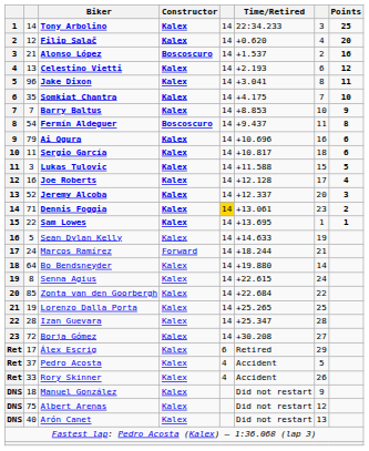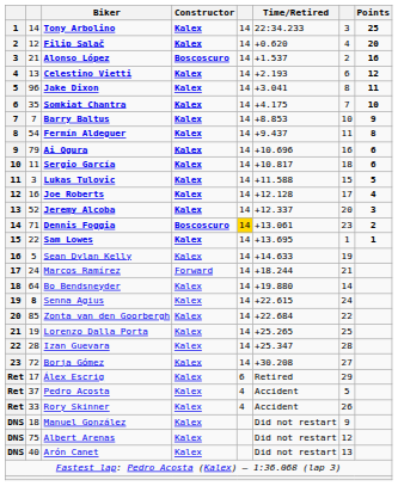 <table class="wikitable sortable" style="font-size: 85%;">
 <tr>
 <th scope="col"></th>
 <th scope="col"></th>
 <th scope="col">Biker</th>
 <th scope="col">Constructor</th>
 <th scope="col" class="unsortable"></th>
 <th scope="col" class="unsortable">Time/Retired</th>
 <th scope="col"></th>
 <th scope="col">Points</th>
 </tr>
 <tr>
 <th scope="row">1</th>
 <td align="center">14</td>
 <td> <strong><a href='#'>Tony Arbolino</a></strong></td>
 <td><strong><a href='#'>Kalex</a></strong></td>
 <td>14</td>
 <td>22:34.233</td>
 <td align="center">3</td>
 <td align="center"><strong>25</strong></td>
 </tr>
 <tr>
 <th scope="row">2</th>
 <td align="center">12</td>
 <td> <strong><a href='#'>Filip Salač</a></strong></td>
 <td><strong><a href='#'>Kalex</a></strong></td>
 <td>14</td>
 <td>+0.620</td>
 <td align="center">4</td>
 <td align="center"><strong>20</strong></td>
 </tr>
 <tr>
 <th scope="row">3</th>
 <td align="center">21</td>
 <td> <strong><a href='#'>Alonso López</a></strong></td>
 <td><strong><a href='#'>Boscoscuro</a></strong></td>
 <td>14</td>
 <td>+1.537</td>
 <td align="center">2</td>
 <td align="center"><strong>16</strong></td>
 </tr>
 <tr>
 <th scope="row">4</th>
 <td align="center">13</td>
 <td> <strong><a href='#'>Celestino Vietti</a></strong></td>
 <td><strong><a href='#'>Kalex</a></strong></td>
 <td>14</td>
 <td>+2.193</td>
 <td align="center">6</td>
 <td align="center"><strong>12</strong></td>
 </tr>
 <tr>
 <th scope="row">5</th>
 <td align="center">96</td>
 <td> <strong><a href='#'>Jake Dixon</a></strong></td>
 <td><strong><a href='#'>Kalex</a></strong></td>
 <td>14</td>
 <td>+3.041</td>
 <td align="center">8</td>
 <td align="center"><strong>11</strong></td>
 </tr>
 <tr>
 <th scope="row">6</th>
 <td align="center">35</td>
 <td> <strong><a href='#'>Somkiat Chantra</a></strong></td>
 <td><strong><a href='#'>Kalex</a></strong></td>
 <td>14</td>
 <td>+4.175</td>
 <td align="center">7</td>
 <td align="center"><strong>10</strong></td>
 </tr>
 <tr>
 <th scope="row">7</th>
 <td align="center">7</td>
 <td> <strong><a href='#'>Barry Baltus</a></strong></td>
 <td><strong><a href='#'>Kalex</a></strong></td>
 <td>14</td>
 <td>+8.853</td>
 <td align="center">10</td>
 <td align="center"><strong>9</strong></td>
 </tr>
 <tr>
 <th scope="row">8</th>
 <td align="center">54</td>
 <td> <strong><a href='#'>Fermín Aldeguer</a></strong></td>
-<td><strong><a href='#'>Boscoscuro</a></strong></td>
+<td><strong><a href='#'>Kalex</a></strong></td>
 <td>14</td>
 <td>+9.437</td>
 <td align="center">11</td>
 <td align="center"><strong>8</strong></td>
 </tr>
 <tr>
 <th scope="row">9</th>
 <td align="center">79</td>
 <td> <strong><a href='#'>Ai Ogura</a></strong></td>
 <td><strong><a href='#'>Kalex</a></strong></td>
 <td>14</td>
 <td>+10.696</td>
 <td align="center">16</td>
 <td align="center"><strong>6</strong></td>
 </tr>
 <tr>
 <th scope="row">10</th>
 <td align="center">11</td>
 <td> <strong><a href='#'>Sergio García</a></strong></td>
 <td><strong><a href='#'>Kalex</a></strong></td>
 <td>14</td>
 <td>+10.817</td>
 <td align="center">18</td>
 <td align="center"><strong>6</strong></td>
 </tr>
 <tr>
 <th scope="row">11</th>
 <td align="center">3</td>
 <td> <strong><a href='#'>Lukas Tulovic</a></strong></td>
 <td><strong><a href='#'>Kalex</a></strong></td>
 <td>14</td>
 <td>+11.588</td>
 <td align="center">15</td>
 <td align="center"><strong>5</strong></td>
 </tr>
 <tr>
 <th scope="row">12</th>
 <td align="center">16</td>
 <td> <strong><a href='#'>Joe Roberts</a></strong></td>
 <td><strong><a href='#'>Kalex</a></strong></td>
 <td>14</td>
 <td>+12.128</td>
 <td align="center">17</td>
 <td align="center"><strong>4</strong></td>
 </tr>
 <tr>
 <th scope="row">13</th>
 <td align="center">52</td>
 <td> <strong><a href='#'>Jeremy Alcoba</a></strong></td>
 <td><strong><a href='#'>Kalex</a></strong></td>
 <td>14</td>
 <td>+12.337</td>
 <td align="center">20</td>
 <td align="center"><strong>3</strong></td>
 </tr>
 <tr>
 <th scope="row">14</th>
 <td align="center">71</td>
 <td> <strong><a href='#'>Dennis Foggia</a></strong></td>
-<td><strong><a href='#'>Kalex</a></strong></td>
+<td><strong><a href='#'>Boscoscuro</a></strong></td>
 <td style="background: gold;">14</td>
 <td>+13.061</td>
 <td align="center">23</td>
 <td align="center"><strong>2</strong></td>
 </tr>
 <tr>
 <th scope="row">15</th>
 <td align="center">22</td>
 <td> <strong><a href='#'>Sam Lowes</a></strong></td>
 <td><strong><a href='#'>Kalex</a></strong></td>
 <td>14</td>
 <td>+13.695</td>
 <td align="center">1</td>
 <td align="center"><strong>1</strong></td>
 </tr>
 <tr>
 <th scope="row">16</th>
 <td align="center">5</td>
 <td> <a href='#'>Sean Dylan Kelly</a></td>
 <td><a href='#'>Kalex</a></td>
 <td>14</td>
 <td>+14.633</td>
 <td align="center">19</td>
 <td></td>
 </tr>
 <tr>
 <th scope="row">17</th>
 <td align="center">24</td>
 <td> <a href='#'>Marcos Ramírez</a></td>
 <td><a href='#'>Forward</a></td>
 <td>14</td>
 <td>+18.244</td>
 <td align="center">21</td>
 <td></td>
 </tr>
 <tr>
 <th scope="row">18</th>
 <td align="center">64</td>
 <td> <a href='#'>Bo Bendsneyder</a></td>
 <td><a href='#'>Kalex</a></td>
 <td>14</td>
 <td>+19.880</td>
 <td align="center">14</td>
 <td align="center"></td>
 </tr>
 <tr>
 <th scope="row">19</th>
-<td align="center">8</td>
+<td align="center"><strong>8</strong></td>
 <td> <a href='#'>Senna Agius</a></td>
 <td><a href='#'>Kalex</a></td>
 <td>14</td>
 <td>+22.615</td>
 <td align="center">24</td>
 <td></td>
 </tr>
 <tr>
 <th scope="row">20</th>
 <td align="center">85</td>
 <td> <a href='#'>Zonta van den Goorbergh</a></td>
 <td><a href='#'>Kalex</a></td>
 <td>14</td>
 <td>+22.684</td>
 <td align="center">22</td>
 <td></td>
 </tr>
 <tr>
 <th scope="row">21</th>
 <td align="center">19</td>
 <td> <a href='#'>Lorenzo Dalla Porta</a></td>
 <td><a href='#'>Kalex</a></td>
 <td>14</td>
 <td>+25.265</td>
 <td align="center">25</td>
 <td></td>
 </tr>
 <tr>
 <th scope="row">22</th>
 <td align="center">28</td>
 <td> <a href='#'>Izan Guevara</a></td>
 <td><a href='#'>Kalex</a></td>
 <td>14</td>
 <td>+25.347</td>
 <td align="center">28</td>
 <td></td>
 </tr>
 <tr>
 <th scope="row">23</th>
 <td align="center">72</td>
 <td> <a href='#'>Borja Gómez</a></td>
 <td><a href='#'>Kalex</a></td>
 <td>14</td>
 <td>+30.208</td>
 <td align="center">27</td>
 <td></td>
 </tr>
 <tr>
 <th scope="row">Ret</th>
 <td align="center">17</td>
 <td> <a href='#'>Álex Escrig</a></td>
 <td><a href='#'>Kalex</a></td>
 <td>6</td>
 <td>Retired</td>
 <td align="center">29</td>
 <td></td>
 </tr>
 <tr>
 <th scope="row">Ret</th>
 <td align="center">37</td>
 <td> <a href='#'>Pedro Acosta</a></td>
 <td><a href='#'>Kalex</a></td>
 <td>4</td>
 <td>Accident</td>
 <td align="center">5</td>
 <td align="center"></td>
 </tr>
 <tr>
 <th scope="row">Ret</th>
 <td align="center">33</td>
 <td> <a href='#'>Rory Skinner</a></td>
 <td><a href='#'>Kalex</a></td>
 <td>4</td>
 <td>Accident</td>
 <td align="center">26</td>
 <td></td>
 </tr>
 <tr>
 <th scope="row">DNS</th>
 <td align="center">18</td>
 <td> <a href='#'>Manuel González</a></td>
 <td><a href='#'>Kalex</a></td>
 <td></td>
 <td>Did not restart</td>
 <td align="center">9</td>
 <td></td>
 </tr>
 <tr>
 <th scope="row">DNS</th>
 <td align="center">75</td>
 <td> <a href='#'>Albert Arenas</a></td>
 <td><a href='#'>Kalex</a></td>
 <td></td>
 <td>Did not restart</td>
 <td align="center">12</td>
 <td align="center"></td>
 </tr>
 <tr>
 <th scope="row">DNS</th>
 <td align="center">40</td>
 <td> <a href='#'>Arón Canet</a></td>
 <td><a href='#'>Kalex</a></td>
 <td></td>
 <td>Did not restart</td>
 <td align="center">13</td>
 <td align="center"></td>
 </tr>
 <tr class="sortbottom">
 <td colspan="8" style="text-align:center"><em><a href='#'>Fastest lap</a>:  <a href='#'>Pedro Acosta</a> (<a href='#'>Kalex</a>) – 1:36.068 (lap 3)</em></td>
 </tr>
 <tr>
 <th colspan=8></th>
 </tr>
 </table>
